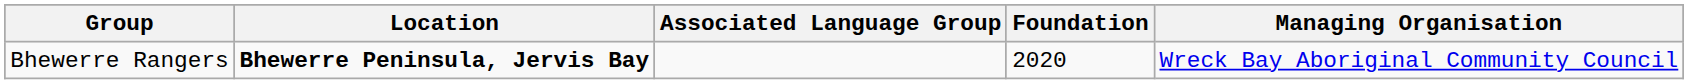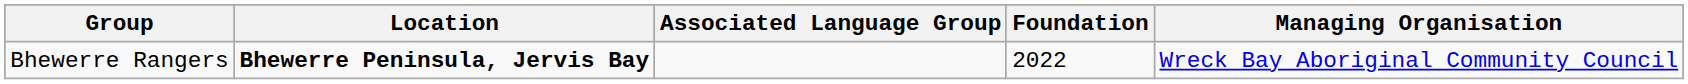 <table class="wikitable">
 <tr>
 <th>Group</th>
 <th>Location</th>
 <th>Associated Language Group</th>
 <th>Foundation</th>
 <th>Managing Organisation</th>
 </tr>
 <tr>
 <td>Bhewerre Rangers</td>
 <td><strong>Bhewerre Peninsula, Jervis Bay</strong></td>
 <td></td>
-<td>2020</td>
+<td>2022</td>
 <td><a href='#'>Wreck Bay Aboriginal Community Council</a></td>
 </tr>
 </table>
